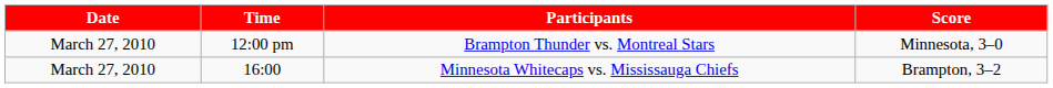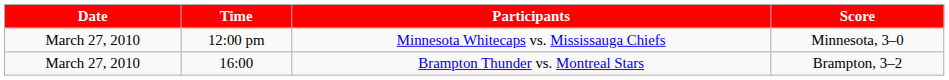 <table class="wikitable" style="width:80%;">
 <tr style="text-align:center; background:red; color:#fff;">
 <td><strong>Date</strong></td>
 <td><strong>Time</strong></td>
 <td><strong>Participants</strong></td>
 <td><strong>Score</strong></td>
 </tr>
 <tr style="text-align:center;" bgcolor="">
 <td>March 27, 2010</td>
 <td>12:00 pm</td>
-<td><a href='#'>Brampton Thunder</a> vs. <a href='#'>Montreal Stars</a></td>
+<td><a href='#'>Minnesota Whitecaps</a> vs. <a href='#'>Mississauga Chiefs</a></td>
 <td>Minnesota, 3–0</td>
 </tr>
 <tr style="text-align:center;" bgcolor="">
 <td>March 27, 2010</td>
 <td>16:00</td>
-<td><a href='#'>Minnesota Whitecaps</a> vs. <a href='#'>Mississauga Chiefs</a></td>
+<td><a href='#'>Brampton Thunder</a> vs. <a href='#'>Montreal Stars</a></td>
 <td>Brampton, 3–2</td>
 </tr>
 </table>
